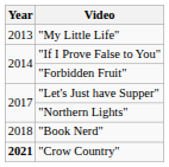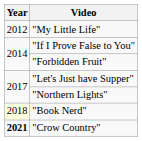 <table class="wikitable">
 <tr>
 <th>Year</th>
 <th>Video</th>
 </tr>
 <tr>
-<td>2013</td>
+<td>2012</td>
 <td>"My Little Life"</td>
 </tr>
 <tr>
 <td rowspan="2">2014</td>
 <td>"If I Prove False to You"</td>
 </tr>
 <tr>
 <td>"Forbidden Fruit"</td>
 </tr>
 <tr>
 <td rowspan="2">2017</td>
 <td>"Let's Just have Supper"</td>
 </tr>
 <tr>
 <td>"Northern Lights"</td>
 </tr>
 <tr>
-<td>2018</td>
+<td style="background: lightyellow;">2018</td>
 <td>"Book Nerd"</td>
 </tr>
 <tr>
 <td><strong>2021</strong></td>
 <td>"Crow Country"</td>
 </tr>
 </table>
